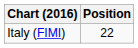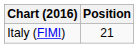 <table class="wikitable plainrowheaders">
 <tr>
 <th scope="col">Chart (2016)</th>
 <th scope="col">Position</th>
 </tr>
 <tr>
 <td>Italy (<a href='#'>FIMI</a>)</td>
-<td align="center">22</td>
+<td align="center">21</td>
 </tr>
 </table>
